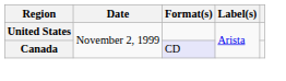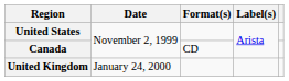 <table class="wikitable plainrowheaders">
 <tr>
 <th scope="col">Region</th>
 <th scope="col">Date</th>
 <th scope="col">Format(s)</th>
 <th scope="col">Label(s)</th>
 <th scope="col"></th>
 </tr>
 <tr>
 <th scope="row">United States</th>
 <td rowspan="2">November 2, 1999</td>
 <td></td>
 <td rowspan="2"><a href='#'>Arista</a></td>
 <td></td>
 </tr>
 <tr>
 <th scope="row">Canada</th>
-<td style="background: lavender;">CD</td>
+<td>CD</td>
+<td></td>
+</tr>
+<tr>
+<th scope="row">United Kingdom</th>
+<td>January 24, 2000</td>
+<td></td>
+<td></td>
 <td></td>
 </tr>
 </table>
